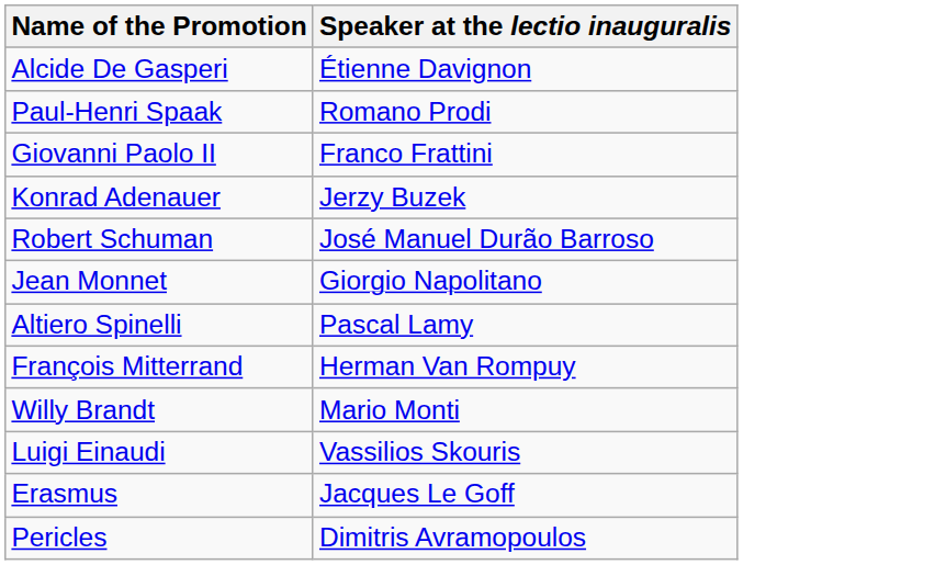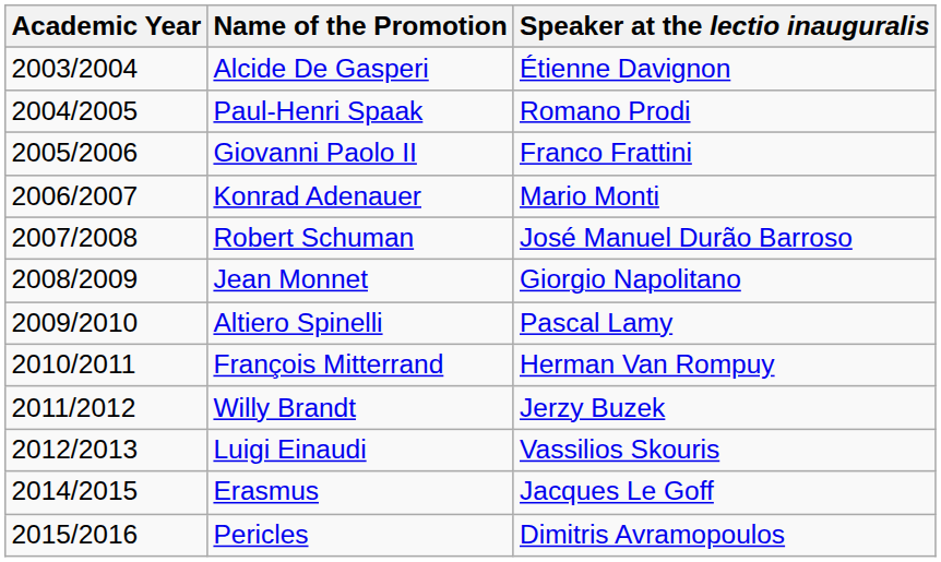 <table class="wikitable">
 <tr>
+<th>Academic Year</th>
 <th>Name of the Promotion</th>
 <th>Speaker at the <em>lectio inauguralis</em></th>
 </tr>
 <tr>
+<td>2003/2004</td>
 <td><a href='#'>Alcide De Gasperi</a></td>
 <td><a href='#'>Étienne Davignon</a></td>
 </tr>
 <tr>
+<td>2004/2005</td>
 <td><a href='#'>Paul-Henri Spaak</a></td>
 <td><a href='#'>Romano Prodi</a></td>
 </tr>
 <tr>
+<td>2005/2006</td>
 <td><a href='#'>Giovanni Paolo II</a></td>
 <td><a href='#'>Franco Frattini</a></td>
 </tr>
 <tr>
+<td>2006/2007</td>
 <td><a href='#'>Konrad Adenauer</a></td>
-<td><a href='#'>Jerzy Buzek</a></td>
+<td><a href='#'>Mario Monti</a></td>
 </tr>
 <tr>
+<td>2007/2008</td>
 <td><a href='#'>Robert Schuman</a></td>
 <td><a href='#'>José Manuel Durão Barroso</a></td>
 </tr>
 <tr>
+<td>2008/2009</td>
 <td><a href='#'>Jean Monnet</a></td>
 <td><a href='#'>Giorgio Napolitano</a></td>
 </tr>
 <tr>
+<td>2009/2010</td>
 <td><a href='#'>Altiero Spinelli</a></td>
 <td><a href='#'>Pascal Lamy</a></td>
 </tr>
 <tr>
+<td>2010/2011</td>
 <td><a href='#'>François Mitterrand</a></td>
 <td><a href='#'>Herman Van Rompuy</a></td>
 </tr>
 <tr>
+<td>2011/2012</td>
 <td><a href='#'>Willy Brandt</a></td>
-<td><a href='#'>Mario Monti</a></td>
+<td><a href='#'>Jerzy Buzek</a></td>
 </tr>
 <tr>
+<td>2012/2013</td>
 <td><a href='#'>Luigi Einaudi</a></td>
 <td><a href='#'>Vassilios Skouris</a></td>
 </tr>
 <tr>
+<td>2014/2015</td>
 <td><a href='#'>Erasmus</a></td>
 <td><a href='#'>Jacques Le Goff</a></td>
 </tr>
 <tr>
+<td>2015/2016</td>
 <td><a href='#'>Pericles</a></td>
 <td><a href='#'>Dimitris Avramopoulos</a></td>
 </tr>
 </table>
